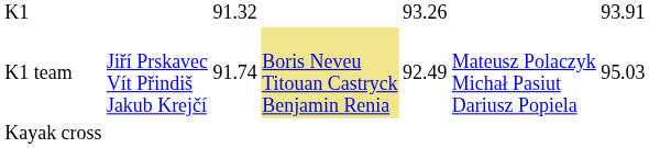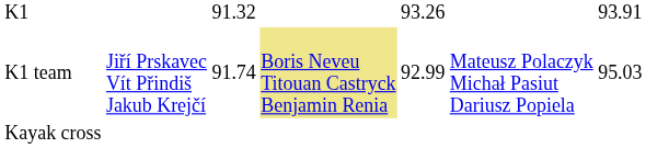 <table>
 <tr>
 <td>K1<br></td>
 <td></td>
 <td>91.32</td>
 <td></td>
 <td>93.26</td>
 <td></td>
 <td>93.91</td>
 </tr>
 <tr>
 <td>K1 team<br></td>
 <td><br><a href='#'>Jiří Prskavec</a><br><a href='#'>Vít Přindiš</a><br><a href='#'>Jakub Krejčí</a></td>
 <td>91.74</td>
 <td style="background: khaki;"><br><a href='#'>Boris Neveu</a><br><a href='#'>Titouan Castryck</a><br><a href='#'>Benjamin Renia</a></td>
-<td>92.49</td>
+<td>92.99</td>
 <td><br><a href='#'>Mateusz Polaczyk</a><br><a href='#'>Michał Pasiut</a><br><a href='#'>Dariusz Popiela</a></td>
 <td>95.03</td>
 </tr>
 <tr>
 <td>Kayak cross<br></td>
 <td colspan=2></td>
 <td colspan=2></td>
 <td colspan=2></td>
 </tr>
 </table>
